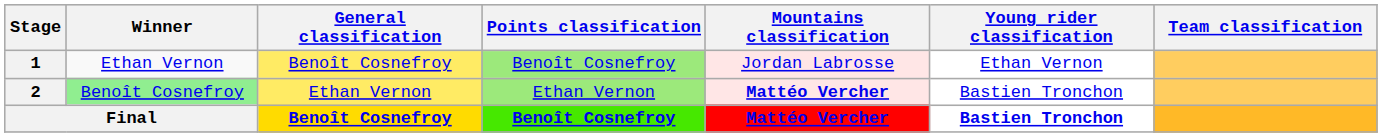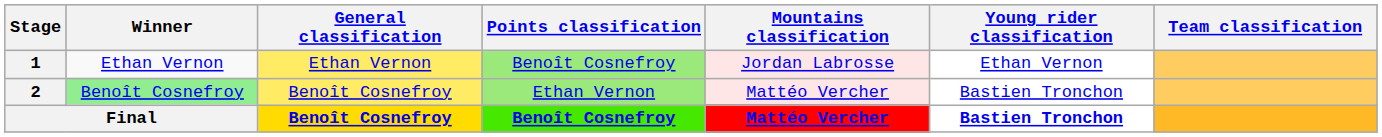 <table class="wikitable" width="99%" style="text-align: center; font-size:smaller;">
 <tr style="background:#efefef;">
 <th style="width:1%;">Stage</th>
 <th style="width:12%;">Winner</th>
 <th style="width:14%;"><a href='#'>General classification</a><br></th>
 <th style="width:14%;"><a href='#'>Points classification</a><br></th>
 <th style="width:14%;"><a href='#'>Mountains classification</a><br></th>
 <th style="width:14%;"><a href='#'>Young rider classification</a><br></th>
 <th style="width:14%;"><a href='#'>Team classification</a></th>
 </tr>
 <tr>
 <th>1</th>
 <td><a href='#'>Ethan Vernon</a></td>
-<td style="background:#FFEB64;"><a href='#'>Benoît Cosnefroy</a></td>
+<td style="background:#FFEB64;"><a href='#'>Ethan Vernon</a></td>
 <td style="background:#9CE97B;"><a href='#'>Benoît Cosnefroy</a></td>
 <td style="background:#FFE6E6;"><a href='#'>Jordan Labrosse</a></td>
 <td style="background:white;"><a href='#'>Ethan Vernon</a></td>
 <td style="background:#FFCD5F;"></td>
 </tr>
 <tr>
 <th>2</th>
 <td style="background: lightgreen;"><a href='#'>Benoît Cosnefroy</a></td>
-<td style="background:#FFEB64;"><a href='#'>Ethan Vernon</a></td>
+<td style="background:#FFEB64;"><a href='#'>Benoît Cosnefroy</a></td>
 <td style="background:#9CE97B;"><a href='#'>Ethan Vernon</a></td>
-<td style="background:#FFE6E6;"><strong><a href='#'>Mattéo Vercher</a></strong></td>
+<td style="background:#FFE6E6;"><a href='#'>Mattéo Vercher</a></td>
 <td style="background:white;"><a href='#'>Bastien Tronchon</a></td>
 <td style="background:#FFCD5F;"></td>
 </tr>
 <tr>
 <th colspan="2">Final</th>
 <th style="background:#FFDB00;"><a href='#'>Benoît Cosnefroy</a></th>
 <th style="background:#46E800;"><a href='#'>Benoît Cosnefroy</a></th>
 <th style="background:#f00;"><a href='#'>Mattéo Vercher</a></th>
 <th style="background:white;"><a href='#'>Bastien Tronchon</a></th>
 <th style="background:#FFB927;"></th>
 </tr>
 </table>
